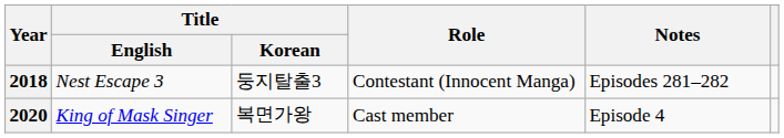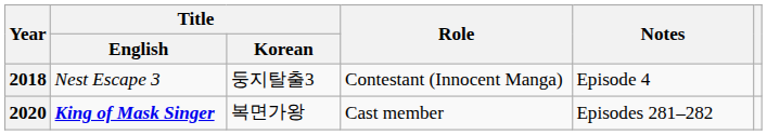 <table class="wikitable sortable plainrowheaders">
 <tr>
 <th scope="col" rowspan="2">Year</th>
 <th scope="col" colspan="2">Title</th>
 <th scope="col" rowspan="2" style="width:12em;">Role</th>
 <th scope="col" rowspan="2" style="width:9.3em;">Notes</th>
 <th scope="col" rowspan="2" class="unsortable"></th>
 </tr>
 <tr>
 <th scope="col" style="width:9em;">English</th>
 <th scope="col" style="width:5.7em;">Korean</th>
 </tr>
 <tr>
 <th scope="row">2018</th>
 <td><em>Nest Escape 3</em></td>
 <td>둥지탈출3</td>
 <td>Contestant (Innocent Manga)</td>
-<td>Episodes 281–282</td>
+<td>Episode 4</td>
 <td style="text-align:center"></td>
 </tr>
 <tr>
 <th scope="row">2020</th>
-<td><em><a href='#'>King of Mask Singer</a></em></td>
+<td><strong><em><a href='#'>King of Mask Singer</a></em></strong></td>
 <td>복면가왕</td>
 <td>Cast member</td>
-<td>Episode 4</td>
+<td>Episodes 281–282</td>
 <td style="text-align:center"></td>
 </tr>
 </table>
